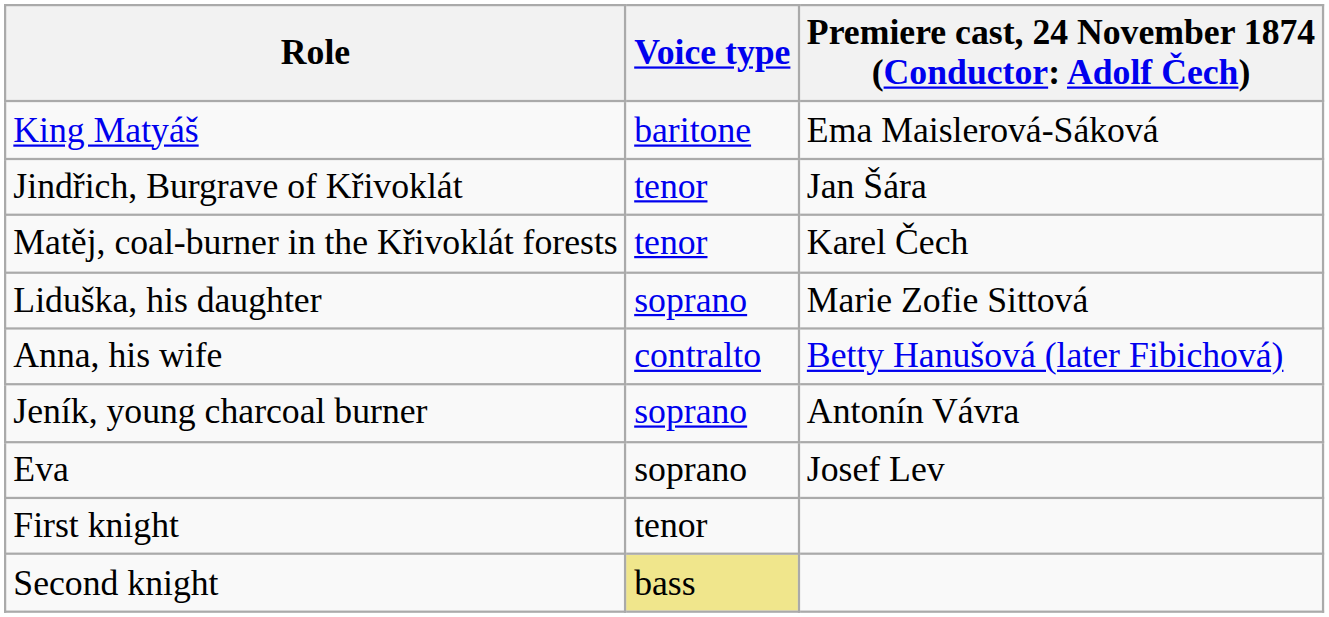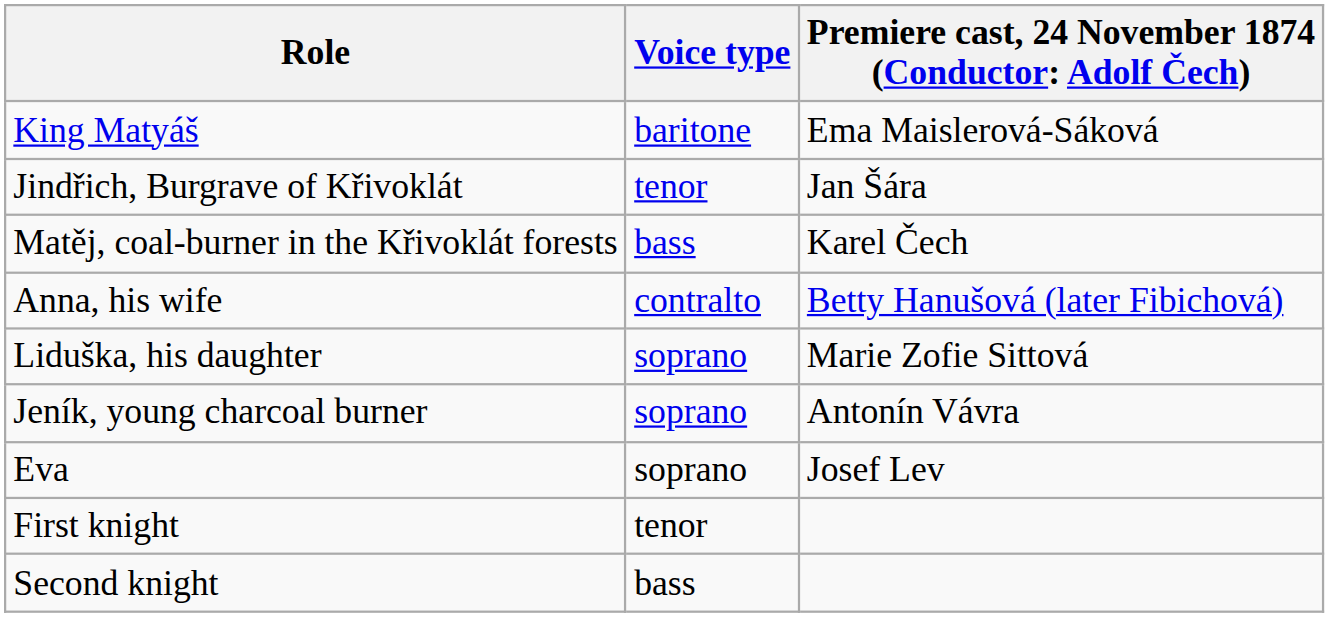 <table class="wikitable">
 <tr>
 <th>Role</th>
 <th><a href='#'>Voice type</a></th>
 <th>Premiere cast, 24 November 1874<br>(<a href='#'>Conductor</a>: <a href='#'>Adolf Čech</a>)</th>
 </tr>
 <tr>
 <td><a href='#'>King Matyáš</a></td>
 <td><a href='#'>baritone</a></td>
 <td>Ema Maislerová-Sáková</td>
 </tr>
 <tr>
 <td>Jindřich, Burgrave of Křivoklát</td>
 <td><a href='#'>tenor</a></td>
 <td>Jan Šára</td>
 </tr>
 <tr>
 <td>Matěj, coal-burner in the Křivoklát forests</td>
-<td><a href='#'>tenor</a></td>
+<td><a href='#'>bass</a></td>
 <td>Karel Čech</td>
+</tr>
+<tr>
+<td>Anna, his wife</td>
+<td><a href='#'>contralto</a></td>
+<td><a href='#'>Betty Hanušová (later Fibichová)</a></td>
 </tr>
 <tr>
 <td>Liduška, his daughter</td>
 <td><a href='#'>soprano</a></td>
 <td>Marie Zofie Sittová</td>
-</tr>
-<tr>
-<td>Anna, his wife</td>
-<td><a href='#'>contralto</a></td>
-<td><a href='#'>Betty Hanušová (later Fibichová)</a></td>
 </tr>
 <tr>
 <td>Jeník, young charcoal burner</td>
 <td><a href='#'>soprano</a></td>
 <td>Antonín Vávra</td>
 </tr>
 <tr>
 <td>Eva</td>
 <td>soprano</td>
 <td>Josef Lev</td>
 </tr>
 <tr>
 <td>First knight</td>
 <td>tenor</td>
 <td></td>
 </tr>
 <tr>
 <td>Second knight</td>
-<td style="background: khaki;">bass</td>
+<td>bass</td>
 <td></td>
 </tr>
 </table>
